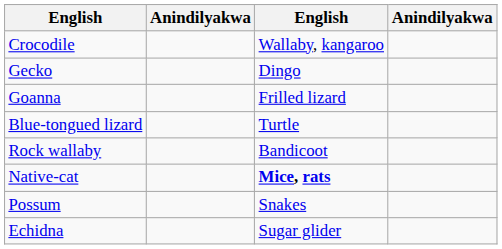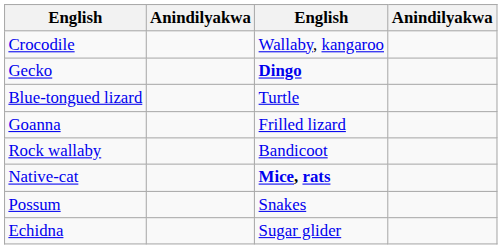 <table class="wikitable">
 <tr>
 <th>English</th>
 <th>Anindilyakwa</th>
 <th>English</th>
 <th>Anindilyakwa</th>
 </tr>
 <tr>
 <td><a href='#'>Crocodile</a></td>
 <td></td>
 <td><a href='#'>Wallaby</a>, <a href='#'>kangaroo</a></td>
 <td></td>
 </tr>
 <tr>
 <td><a href='#'>Gecko</a></td>
 <td></td>
-<td><a href='#'>Dingo</a></td>
+<td><strong><a href='#'>Dingo</a></strong></td>
+<td></td>
+</tr>
+<tr>
+<td><a href='#'>Blue-tongued lizard</a></td>
+<td></td>
+<td><a href='#'>Turtle</a></td>
 <td></td>
 </tr>
 <tr>
 <td><a href='#'>Goanna</a></td>
 <td></td>
 <td><a href='#'>Frilled lizard</a></td>
-<td></td>
-</tr>
-<tr>
-<td><a href='#'>Blue-tongued lizard</a></td>
-<td></td>
-<td><a href='#'>Turtle</a></td>
 <td></td>
 </tr>
 <tr>
 <td><a href='#'>Rock wallaby</a></td>
 <td></td>
 <td><a href='#'>Bandicoot</a></td>
 <td></td>
 </tr>
 <tr>
 <td><a href='#'>Native-cat</a></td>
 <td></td>
 <td><strong><a href='#'>Mice</a>, <a href='#'>rats</a></strong></td>
 <td></td>
 </tr>
 <tr>
 <td><a href='#'>Possum</a></td>
 <td></td>
 <td><a href='#'>Snakes</a></td>
 <td></td>
 </tr>
 <tr>
 <td><a href='#'>Echidna</a></td>
 <td></td>
 <td><a href='#'>Sugar glider</a></td>
 <td></td>
 </tr>
 </table>
